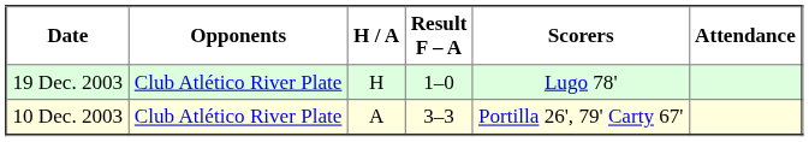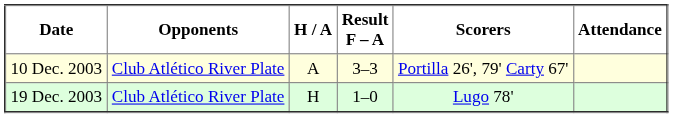 <table border="2" cellpadding="4" style="border-collapse:collapse; text-align:center;">
 <tr>
 <th><strong>Date</strong></th>
 <th><strong>Opponents</strong></th>
 <th><strong>H / A</strong></th>
 <th><strong>Result<br>F – A</strong></th>
 <th><strong>Scorers</strong></th>
 <th><strong>Attendance</strong></th>
 </tr>
+<tr bgcolor="#ffffdd">
+<td>10 Dec. 2003</td>
+<td> <a href='#'>Club Atlético River Plate</a></td>
+<td>A</td>
+<td>3–3</td>
+<td><a href='#'>Portilla</a> 26', 79' <a href='#'>Carty</a> 67'</td>
+<td></td>
+</tr>
 <tr bgcolor="#ddffdd">
 <td>19 Dec. 2003</td>
 <td> <a href='#'>Club Atlético River Plate</a></td>
 <td>H</td>
 <td>1–0</td>
 <td><a href='#'>Lugo</a> 78'</td>
 <td></td>
 </tr>
-<tr bgcolor="#ffffdd">
-<td>10 Dec. 2003</td>
-<td> <a href='#'>Club Atlético River Plate</a></td>
-<td>A</td>
-<td>3–3</td>
-<td><a href='#'>Portilla</a> 26', 79' <a href='#'>Carty</a> 67'</td>
-<td></td>
-</tr>
 </table>
